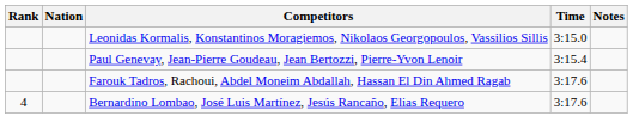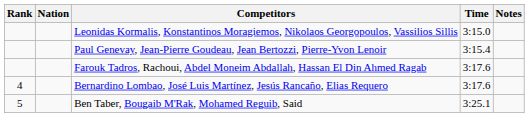 <table class="wikitable sortable" style="text-align:center; font-size:95%">
 <tr>
 <th>Rank</th>
 <th>Nation</th>
 <th>Competitors</th>
 <th>Time</th>
 <th>Notes</th>
 </tr>
 <tr>
 <td></td>
 <td align=left></td>
 <td align=left><a href='#'>Leonidas Kormalis</a>, <a href='#'>Konstantinos Moragiemos</a>, <a href='#'>Nikolaos Georgopoulos</a>, <a href='#'>Vassilios Sillis</a></td>
 <td>3:15.0</td>
 <td></td>
 </tr>
 <tr>
 <td></td>
 <td align=left></td>
 <td align=left><a href='#'>Paul Genevay</a>, <a href='#'>Jean-Pierre Goudeau</a>, <a href='#'>Jean Bertozzi</a>, <a href='#'>Pierre-Yvon Lenoir</a></td>
 <td>3:15.4</td>
 <td></td>
 </tr>
 <tr>
 <td></td>
 <td align=left></td>
 <td align=left><a href='#'>Farouk Tadros</a>, Rachoui, <a href='#'>Abdel Moneim Abdallah</a>, <a href='#'>Hassan El Din Ahmed Ragab</a></td>
 <td>3:17.6</td>
 <td></td>
 </tr>
 <tr>
 <td>4</td>
 <td align=left></td>
 <td align=left><a href='#'>Bernardino Lombao</a>, <a href='#'>José Luis Martínez</a>, <a href='#'>Jesús Rancaño</a>, <a href='#'>Elias Requero</a></td>
 <td>3:17.6</td>
 <td></td>
 </tr>
+<tr>
+<td>5</td>
+<td align=left></td>
+<td align=left>Ben Taber, <a href='#'>Bougaib M'Rak</a>, <a href='#'>Mohamed Reguib</a>, Said</td>
+<td>3:25.1</td>
+<td></td>
+</tr>
 </table>
